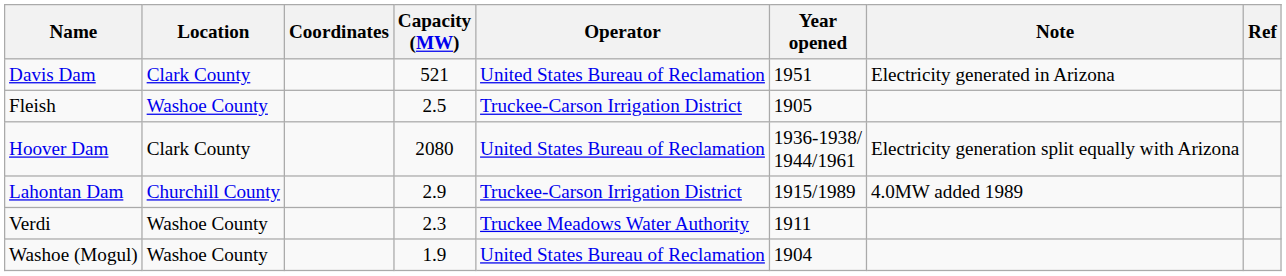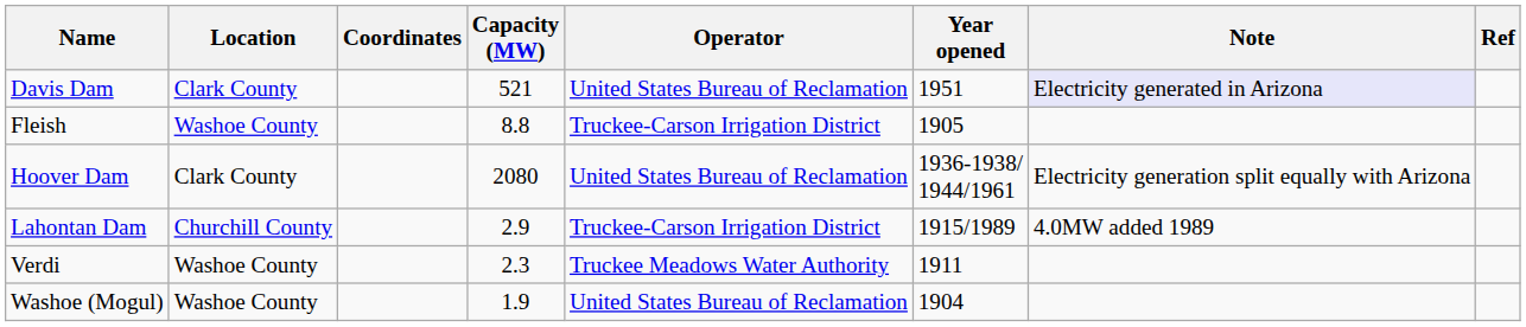 <table class="wikitable sortable" style="font-size:95%;">
 <tr>
 <th>Name</th>
 <th>Location</th>
 <th>Coordinates</th>
 <th>Capacity<br>(<a href='#'>MW</a>)</th>
 <th>Operator</th>
 <th>Year<br>opened</th>
 <th>Note</th>
 <th>Ref</th>
 </tr>
 <tr>
 <td><a href='#'>Davis Dam</a></td>
 <td><a href='#'>Clark County</a></td>
 <td></td>
 <td align=center>521</td>
 <td><a href='#'>United States Bureau of Reclamation</a></td>
 <td>1951</td>
-<td>Electricity generated in Arizona</td>
+<td style="background: lavender;">Electricity generated in Arizona</td>
 <td></td>
 </tr>
 <tr>
 <td>Fleish</td>
 <td><a href='#'>Washoe County</a></td>
 <td></td>
-<td align=center>2.5</td>
+<td align=center>8.8</td>
 <td><a href='#'>Truckee-Carson Irrigation District</a></td>
 <td>1905</td>
 <td></td>
 <td></td>
 </tr>
 <tr>
 <td><a href='#'>Hoover Dam</a></td>
 <td>Clark County</td>
 <td></td>
 <td align=center>2080</td>
 <td><a href='#'>United States Bureau of Reclamation</a></td>
 <td>1936-1938/<br>1944/1961</td>
 <td>Electricity generation split equally with Arizona</td>
 <td></td>
 </tr>
 <tr>
 <td><a href='#'>Lahontan Dam</a></td>
 <td><a href='#'>Churchill County</a></td>
 <td></td>
 <td align=center>2.9</td>
 <td><a href='#'>Truckee-Carson Irrigation District</a></td>
 <td>1915/1989</td>
 <td>4.0MW added 1989</td>
 <td></td>
 </tr>
 <tr>
 <td>Verdi</td>
 <td>Washoe County</td>
 <td></td>
 <td align=center>2.3</td>
 <td><a href='#'>Truckee Meadows Water Authority</a></td>
 <td>1911</td>
 <td></td>
 <td></td>
 </tr>
 <tr>
 <td>Washoe (Mogul)</td>
 <td>Washoe County</td>
 <td></td>
 <td align=center>1.9</td>
 <td><a href='#'>United States Bureau of Reclamation</a></td>
 <td>1904</td>
 <td></td>
 <td></td>
 </tr>
 </table>
